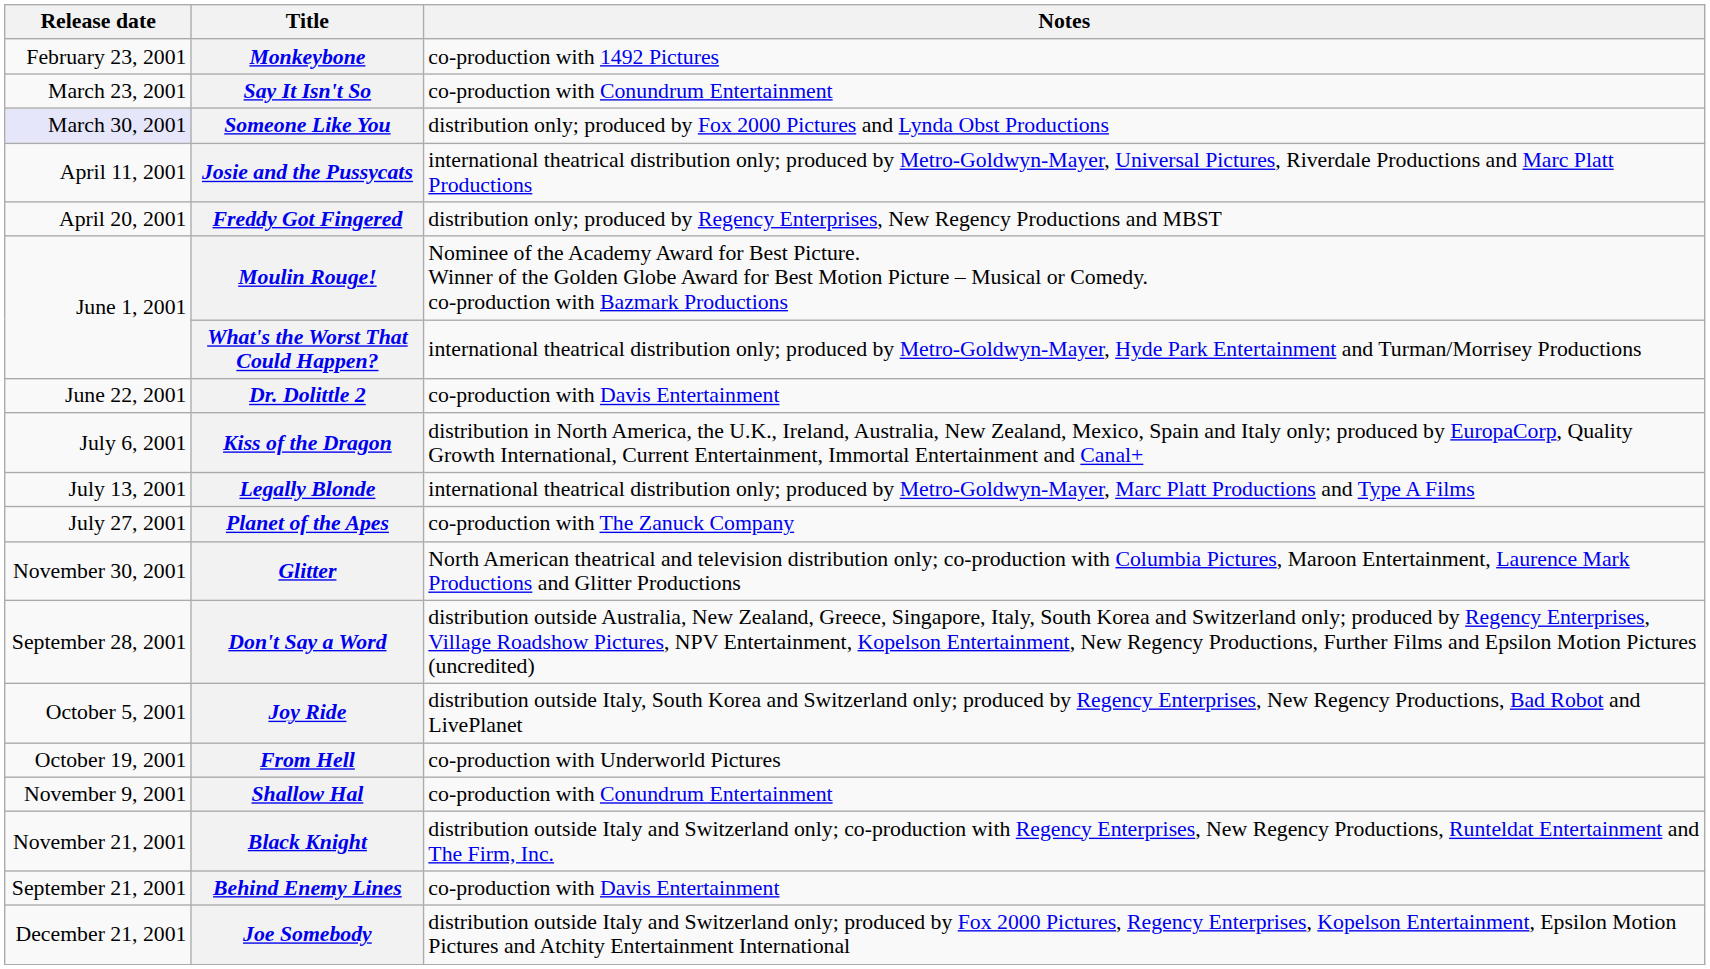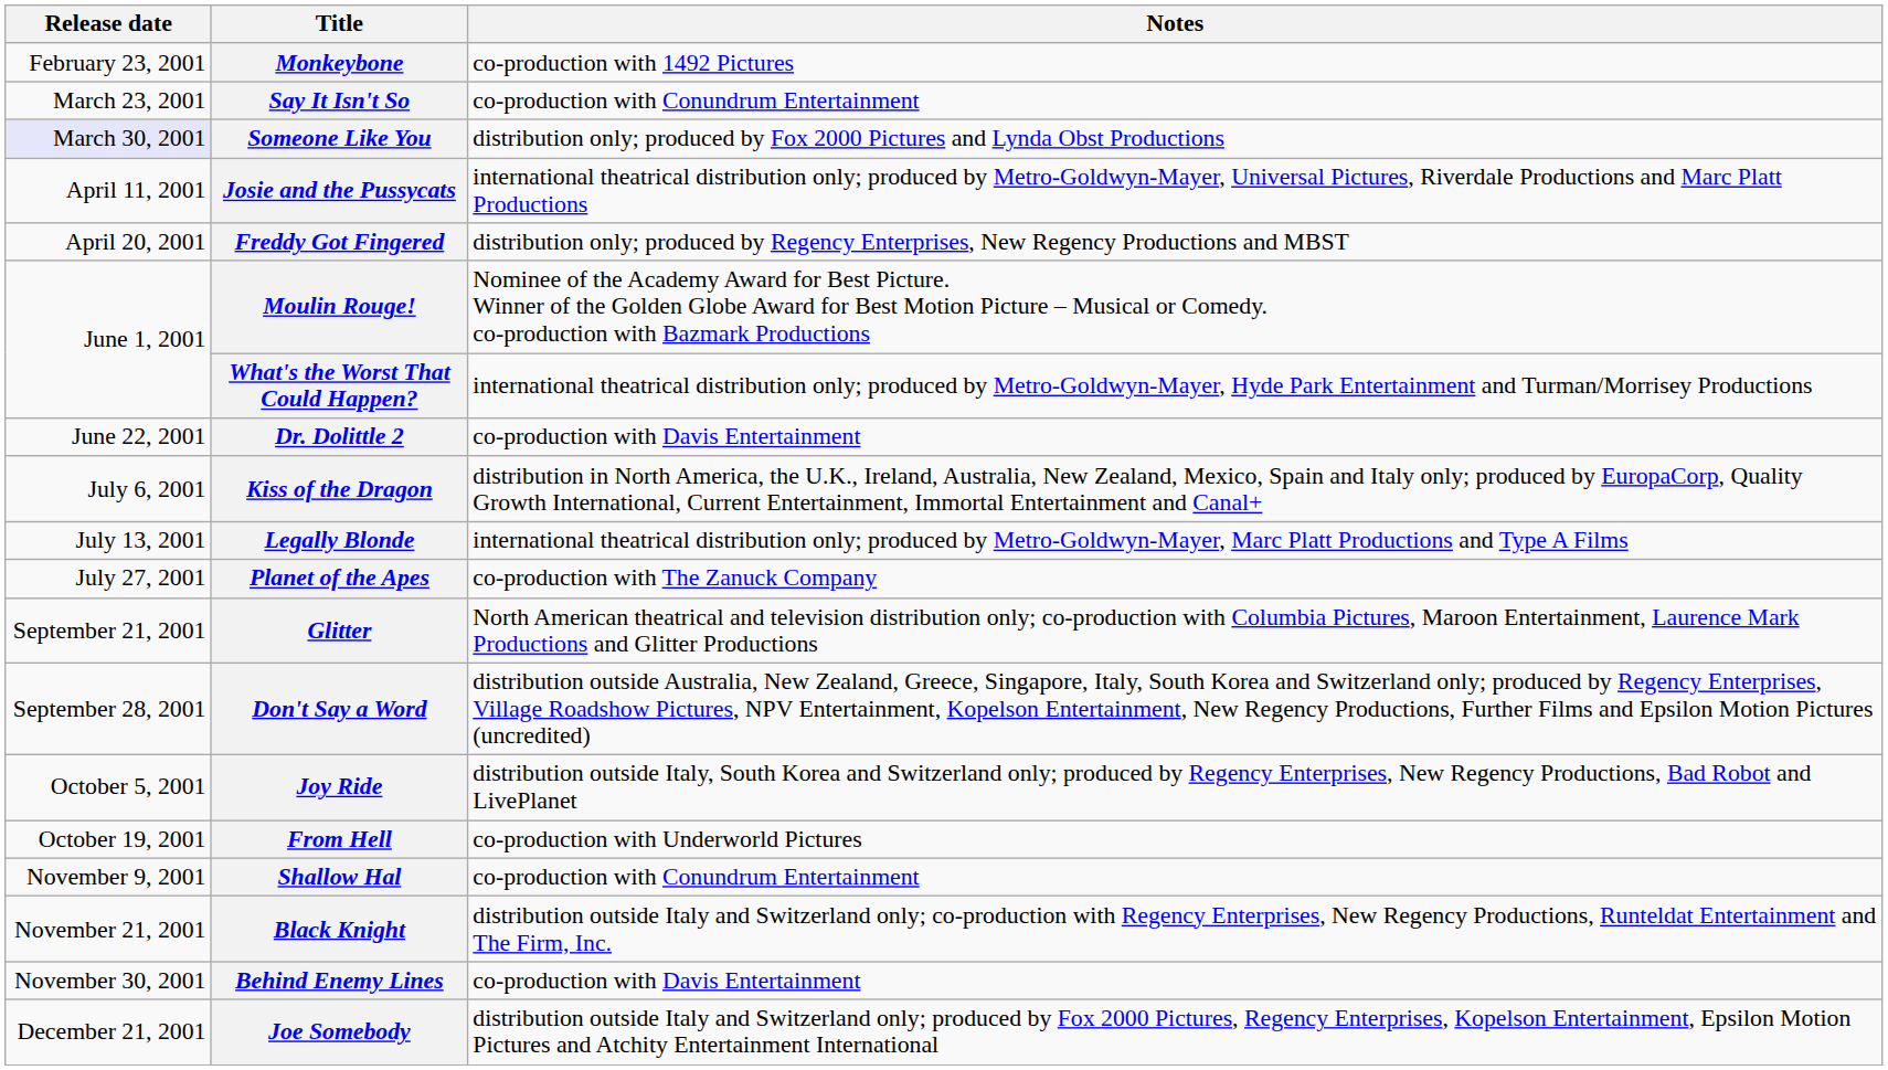 <table class="wikitable plainrowheaders sortable" style="width:99%;">
 <tr>
 <th scope="col" style="width:130px;">Release date</th>
 <th scope="col">Title</th>
 <th scope="col" class="unsortable">Notes</th>
 </tr>
 <tr>
 <td style="text-align:right;">February 23, 2001</td>
 <th scope="row"><em><a href='#'>Monkeybone</a></em></th>
 <td>co-production with <a href='#'>1492 Pictures</a></td>
 </tr>
 <tr>
 <td style="text-align:right;">March 23, 2001</td>
 <th scope="row"><em><a href='#'>Say It Isn't So</a></em></th>
 <td>co-production with <a href='#'>Conundrum Entertainment</a></td>
 </tr>
 <tr>
 <td style="background: lavender; text-align:right;">March 30, 2001</td>
 <th scope="row"><em><a href='#'>Someone Like You</a></em></th>
 <td>distribution only; produced by <a href='#'>Fox 2000 Pictures</a> and <a href='#'>Lynda Obst Productions</a></td>
 </tr>
 <tr>
 <td style="text-align:right;">April 11, 2001</td>
 <th scope="row"><em><a href='#'>Josie and the Pussycats</a></em></th>
 <td>international theatrical distribution only; produced by <a href='#'>Metro-Goldwyn-Mayer</a>, <a href='#'>Universal Pictures</a>, Riverdale Productions and <a href='#'>Marc Platt Productions</a></td>
 </tr>
 <tr>
 <td style="text-align:right;">April 20, 2001</td>
 <th scope="row"><em><a href='#'>Freddy Got Fingered</a></em></th>
 <td>distribution only; produced by <a href='#'>Regency Enterprises</a>, New Regency Productions and MBST</td>
 </tr>
 <tr>
 <td rowspan=2 style="text-align:right;">June 1, 2001</td>
 <th scope="row"><em><a href='#'>Moulin Rouge!</a></em></th>
 <td>Nominee of the Academy Award for Best Picture.<br>Winner of the Golden Globe Award for Best Motion Picture – Musical or Comedy.<br>co-production with <a href='#'>Bazmark Productions</a></td>
 </tr>
 <tr>
 <th scope="row"><em><a href='#'>What's the Worst That Could Happen?</a></em></th>
 <td>international theatrical distribution only; produced by <a href='#'>Metro-Goldwyn-Mayer</a>, <a href='#'>Hyde Park Entertainment</a> and Turman/Morrisey Productions</td>
 </tr>
 <tr>
 <td style="text-align:right;">June 22, 2001</td>
 <th scope="row"><em><a href='#'>Dr. Dolittle 2</a></em></th>
 <td>co-production with <a href='#'>Davis Entertainment</a></td>
 </tr>
 <tr>
 <td style="text-align:right;">July 6, 2001</td>
 <th scope="row"><em><a href='#'>Kiss of the Dragon</a></em></th>
 <td>distribution in North America, the U.K., Ireland, Australia, New Zealand, Mexico, Spain and Italy only; produced by <a href='#'>EuropaCorp</a>, Quality Growth International, Current Entertainment, Immortal Entertainment and <a href='#'>Canal+</a></td>
 </tr>
 <tr>
 <td style="text-align:right;">July 13, 2001</td>
 <th scope="row"><em><a href='#'>Legally Blonde</a></em></th>
 <td>international theatrical distribution only; produced by <a href='#'>Metro-Goldwyn-Mayer</a>, <a href='#'>Marc Platt Productions</a> and <a href='#'>Type A Films</a></td>
 </tr>
 <tr>
 <td style="text-align:right;">July 27, 2001</td>
 <th scope="row"><em><a href='#'>Planet of the Apes</a></em></th>
 <td>co-production with <a href='#'>The Zanuck Company</a></td>
 </tr>
 <tr>
-<td style="text-align:right;">November 30, 2001</td>
+<td style="text-align:right;">September 21, 2001</td>
 <th scope="row"><em><a href='#'>Glitter</a></em></th>
 <td>North American theatrical and television distribution only; co-production with <a href='#'>Columbia Pictures</a>, Maroon Entertainment, <a href='#'>Laurence Mark Productions</a> and Glitter Productions</td>
 </tr>
 <tr>
 <td style="text-align:right;">September 28, 2001</td>
 <th scope="row"><em><a href='#'>Don't Say a Word</a></em></th>
 <td>distribution outside Australia, New Zealand, Greece, Singapore, Italy, South Korea and Switzerland only; produced by <a href='#'>Regency Enterprises</a>, <a href='#'>Village Roadshow Pictures</a>, NPV Entertainment, <a href='#'>Kopelson Entertainment</a>, New Regency Productions, Further Films and Epsilon Motion Pictures (uncredited)</td>
 </tr>
 <tr>
 <td style="text-align:right;">October 5, 2001</td>
 <th scope="row"><em><a href='#'>Joy Ride</a></em></th>
 <td>distribution outside Italy, South Korea and Switzerland only; produced by <a href='#'>Regency Enterprises</a>, New Regency Productions, <a href='#'>Bad Robot</a> and LivePlanet</td>
 </tr>
 <tr>
 <td style="text-align:right;">October 19, 2001</td>
 <th scope="row"><em><a href='#'>From Hell</a></em></th>
 <td>co-production with Underworld Pictures</td>
 </tr>
 <tr>
 <td style="text-align:right;">November 9, 2001</td>
 <th scope="row"><em><a href='#'>Shallow Hal</a></em></th>
 <td>co-production with <a href='#'>Conundrum Entertainment</a></td>
 </tr>
 <tr>
 <td style="text-align:right;">November 21, 2001</td>
 <th scope="row"><em><a href='#'>Black Knight</a></em></th>
 <td>distribution outside Italy and Switzerland only; co-production with <a href='#'>Regency Enterprises</a>, New Regency Productions, <a href='#'>Runteldat Entertainment</a> and <a href='#'>The Firm, Inc.</a></td>
 </tr>
 <tr>
-<td style="text-align:right;">September 21, 2001</td>
+<td style="text-align:right;">November 30, 2001</td>
 <th scope="row"><em><a href='#'>Behind Enemy Lines</a></em></th>
 <td>co-production with <a href='#'>Davis Entertainment</a></td>
 </tr>
 <tr>
 <td style="text-align:right;">December 21, 2001</td>
 <th scope="row"><em><a href='#'>Joe Somebody</a></em></th>
 <td>distribution outside Italy and Switzerland only; produced by <a href='#'>Fox 2000 Pictures</a>, <a href='#'>Regency Enterprises</a>, <a href='#'>Kopelson Entertainment</a>, Epsilon Motion Pictures and Atchity Entertainment International</td>
 </tr>
 <tr>
 </tr>
 </table>
